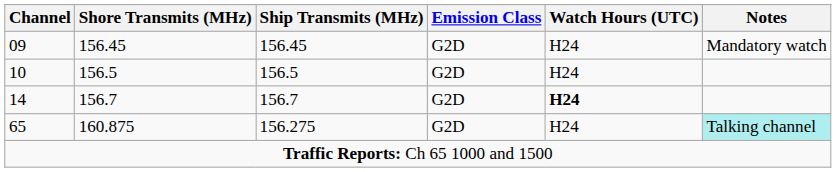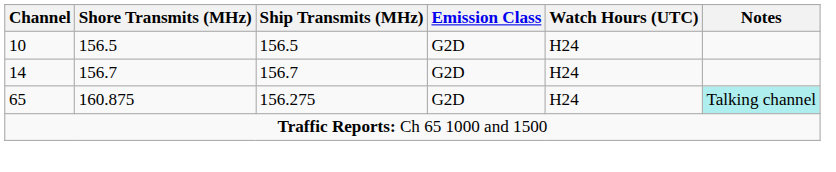 <table class="wikitable collapsible collapsed" style="border:#bbb; margin:.46em 0 0 .2em">
 <tr>
 <th>Channel</th>
 <th>Shore Transmits (MHz)</th>
 <th>Ship Transmits (MHz)</th>
 <th><a href='#'>Emission Class</a></th>
 <th>Watch Hours (UTC)</th>
 <th>Notes</th>
-</tr>
-<tr>
-<td>09</td>
-<td>156.45</td>
-<td>156.45</td>
-<td>G2D</td>
-<td>H24</td>
-<td>Mandatory watch</td>
 </tr>
 <tr>
 <td>10</td>
 <td>156.5</td>
 <td>156.5</td>
 <td>G2D</td>
 <td>H24</td>
 <td></td>
 </tr>
 <tr>
 <td>14</td>
 <td>156.7</td>
 <td>156.7</td>
 <td>G2D</td>
-<td><strong>H24</strong></td>
+<td>H24</td>
 <td></td>
 </tr>
 <tr>
 <td>65</td>
 <td>160.875</td>
 <td>156.275</td>
 <td>G2D</td>
 <td>H24</td>
 <td style="background: paleturquoise;">Talking channel</td>
 </tr>
 <tr>
 <td Colspan="6" style="text-align: center;"><strong>Traffic Reports:</strong> Ch 65 1000 and 1500</td>
 </tr>
 </table>
